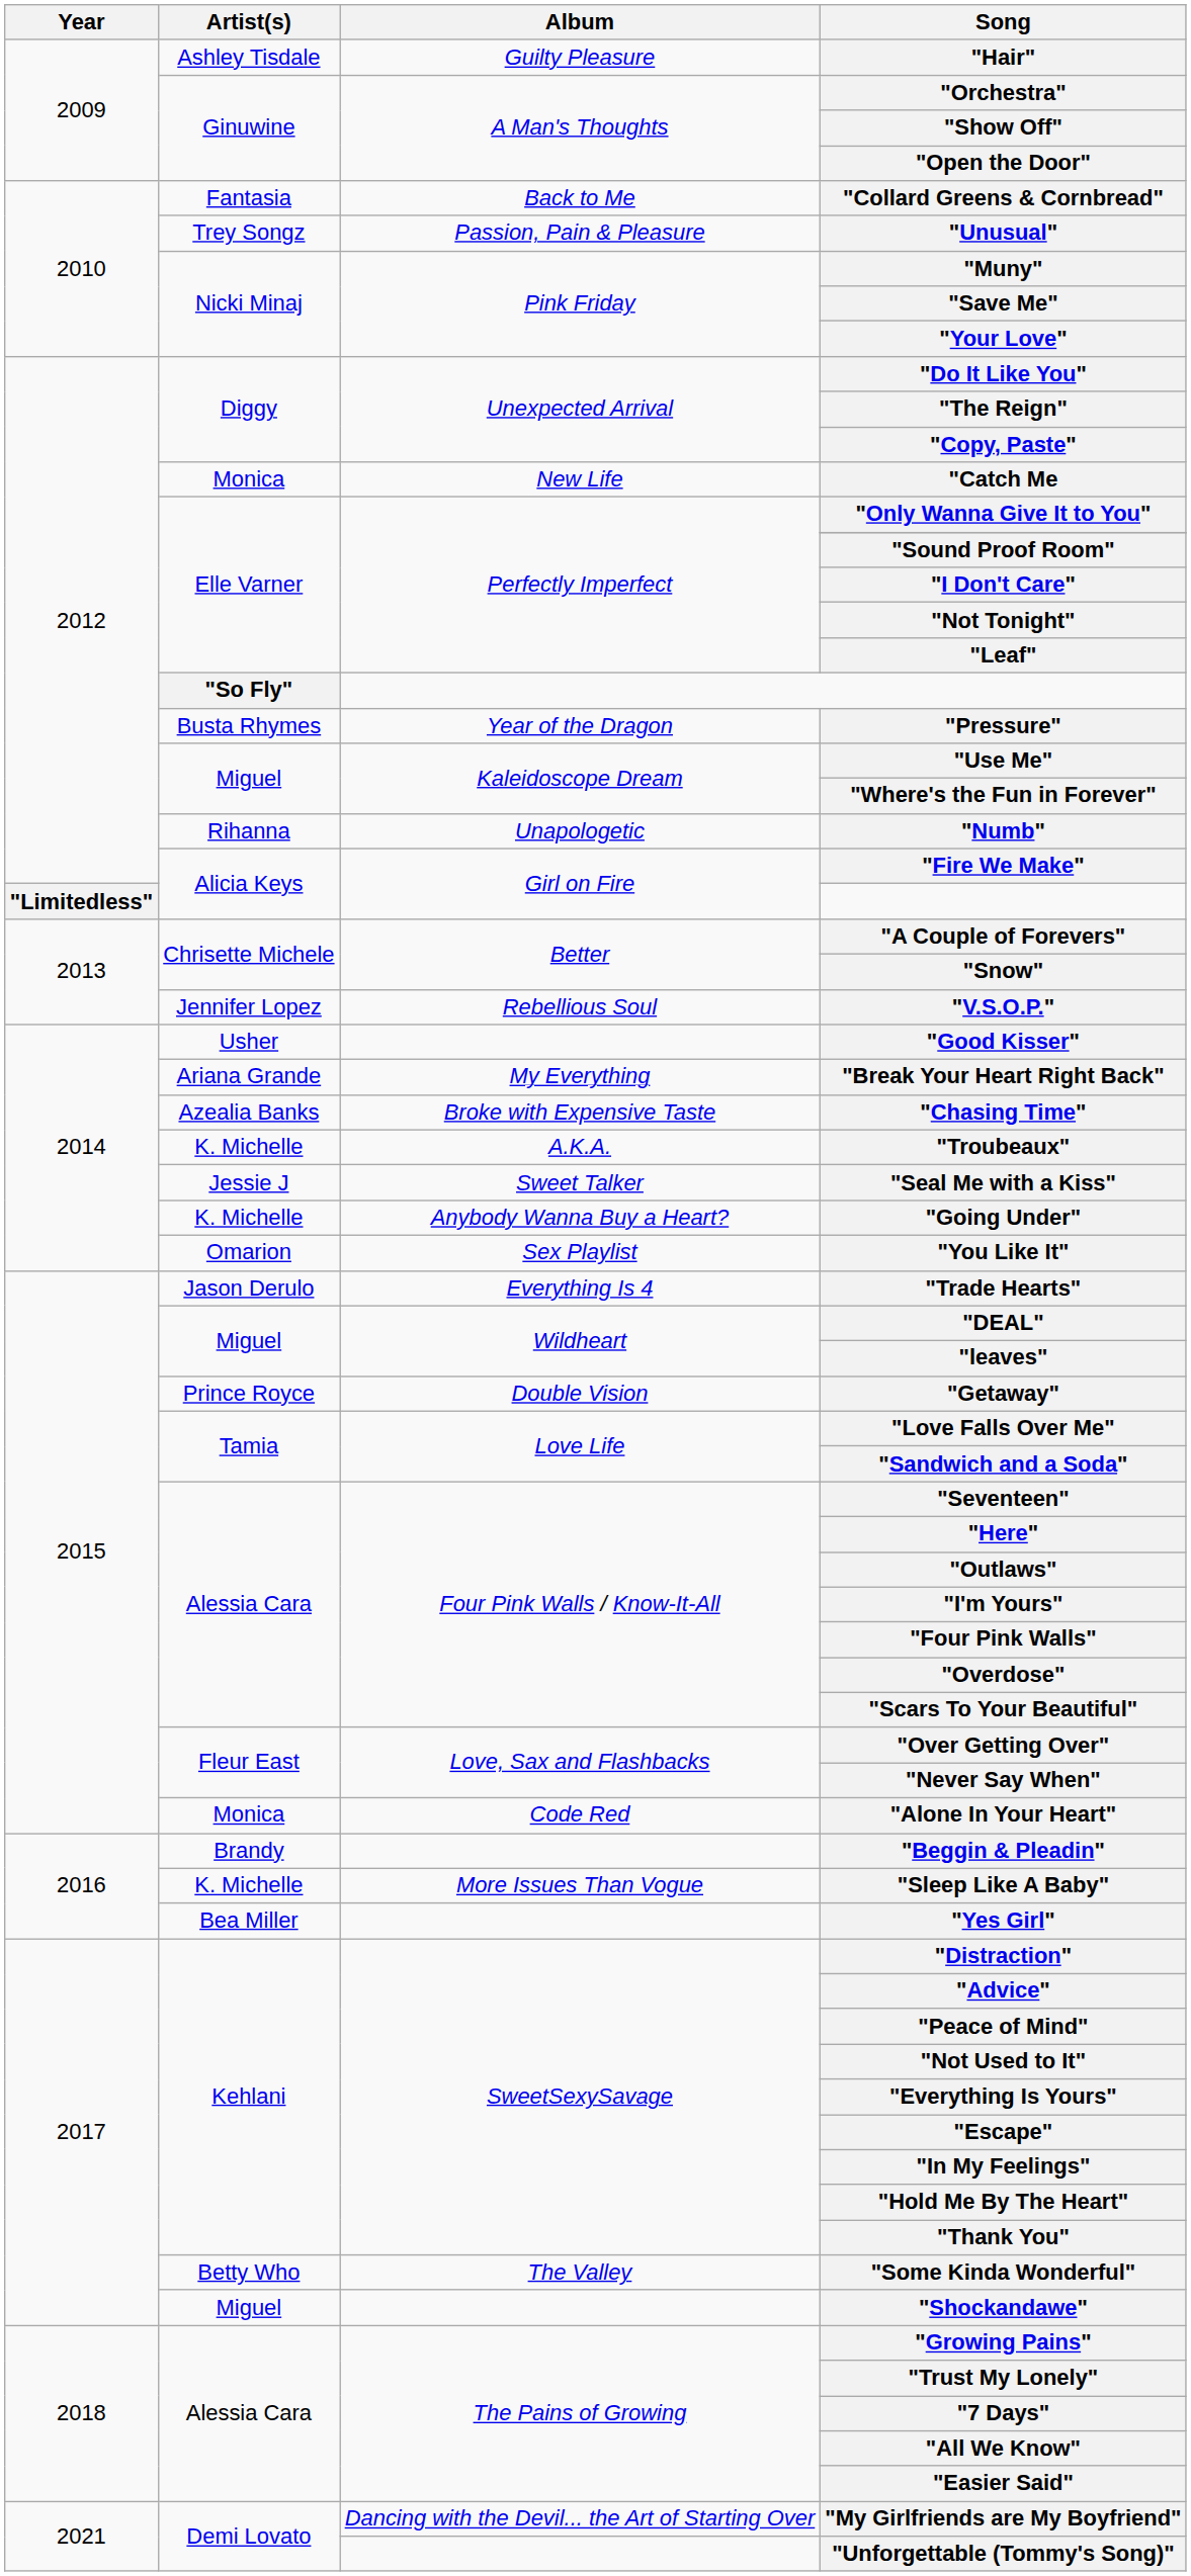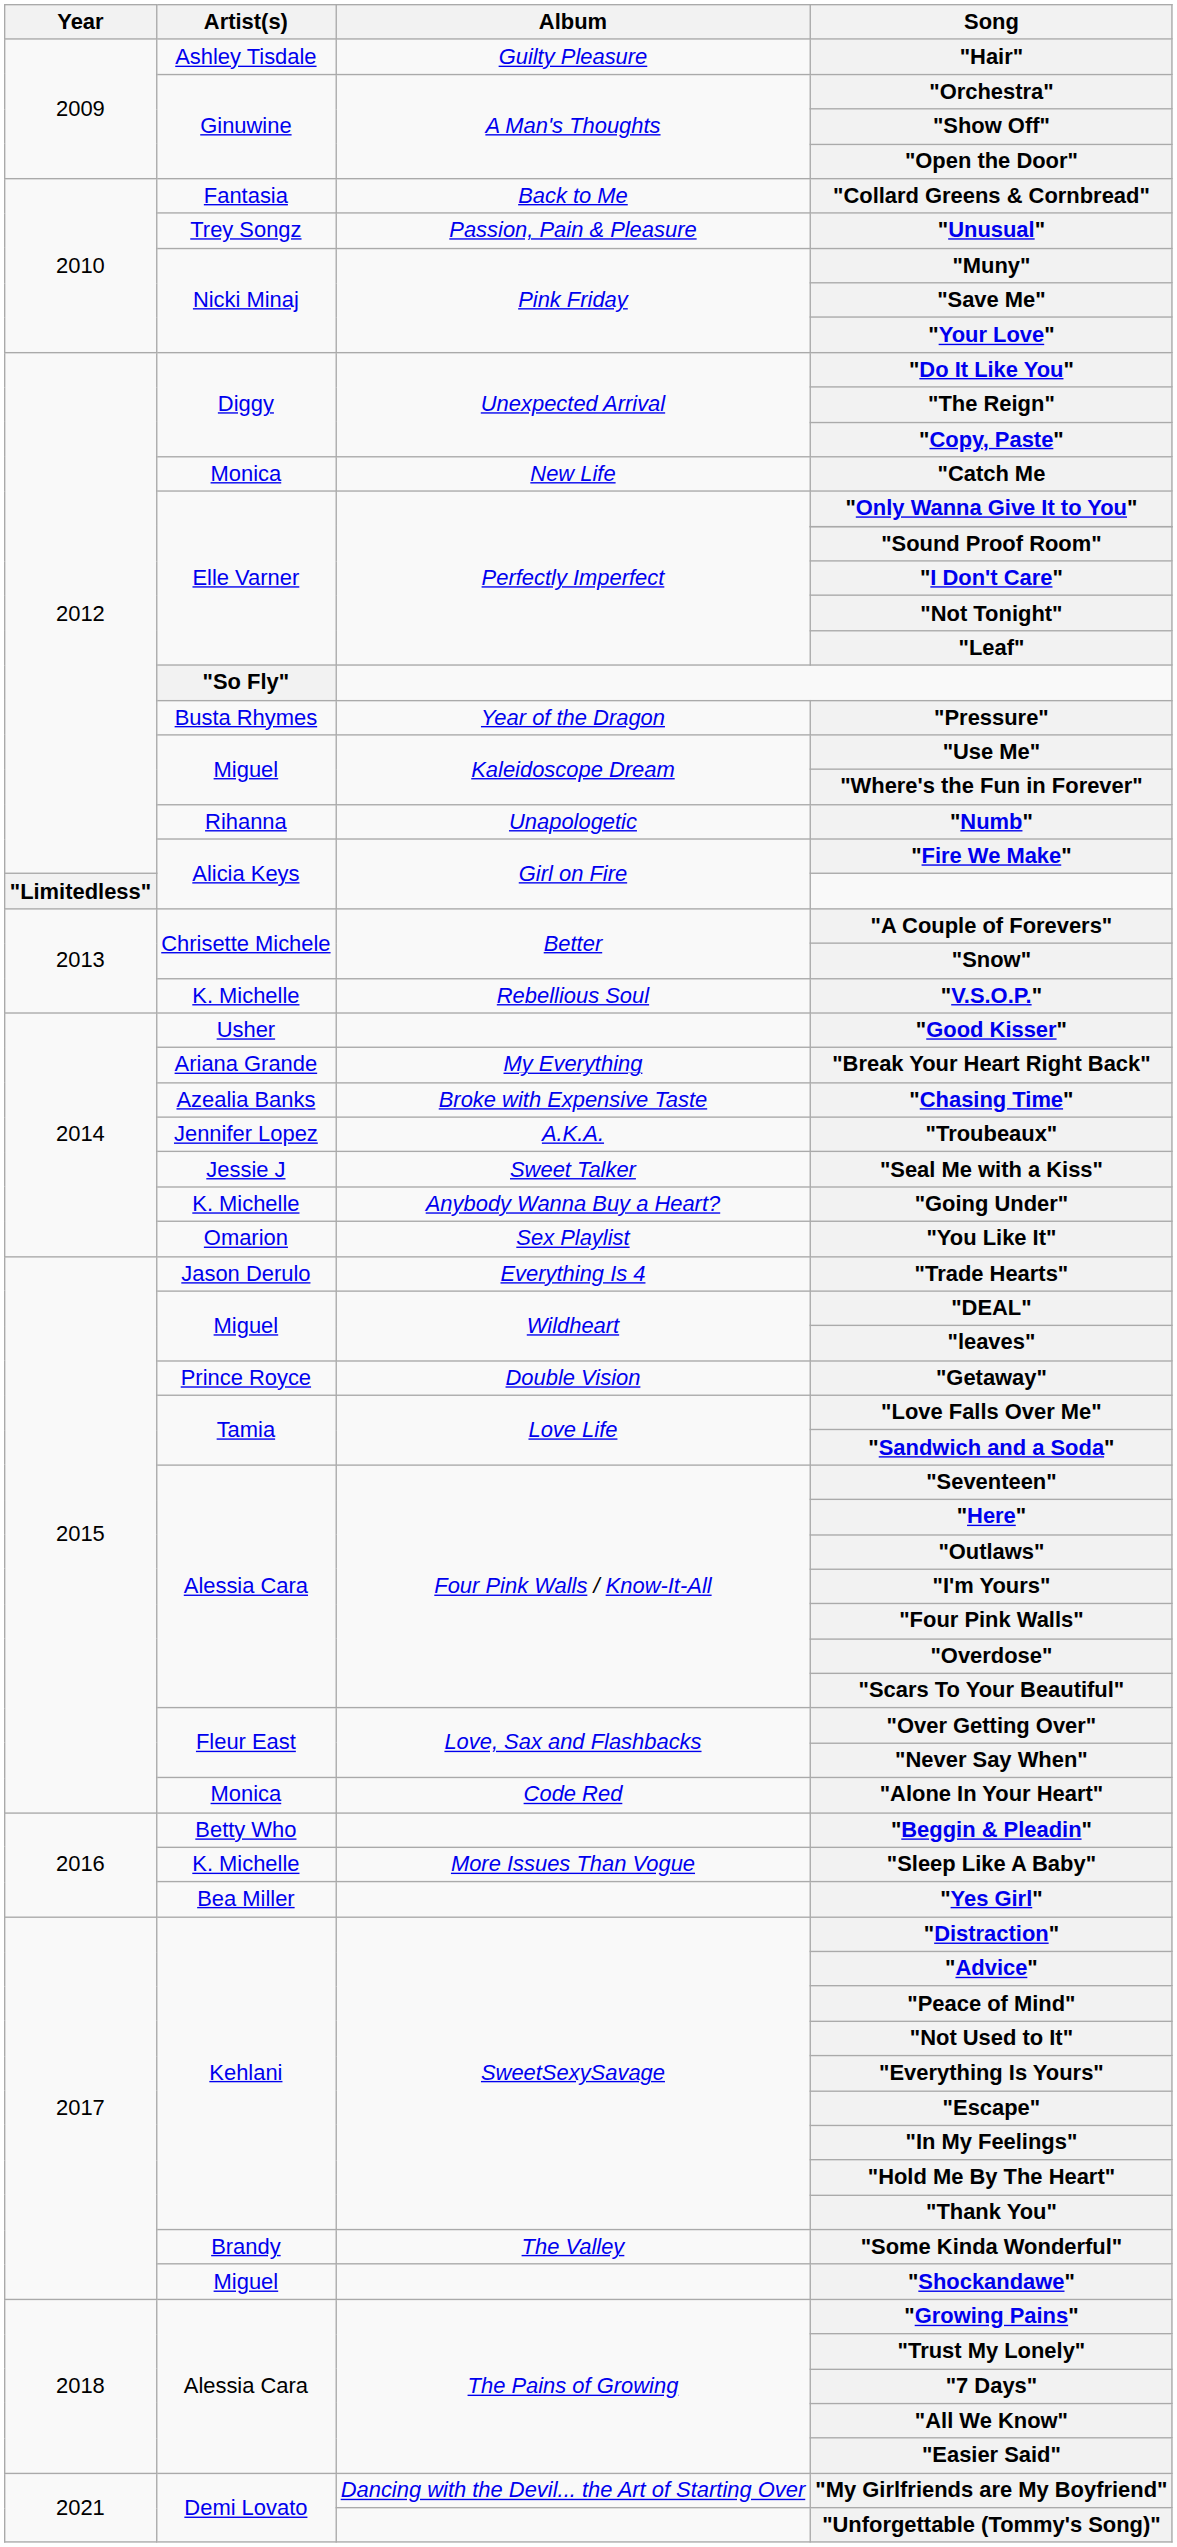 <table class="wikitable plainrowheaders" style="text-align:center;">
 <tr>
 <th scope="col">Year</th>
 <th scope="col">Artist(s)</th>
 <th scope="col">Album</th>
 <th scope="col">Song</th>
 </tr>
 <tr>
 <td rowspan="4">2009</td>
 <td style="text-align:center;"><a href='#'>Ashley Tisdale</a></td>
 <td><em><a href='#'>Guilty Pleasure</a></em></td>
 <th scope="row">"Hair"</th>
 </tr>
 <tr>
 <td rowspan="3" style="text-align:center;"><a href='#'>Ginuwine</a></td>
 <td rowspan="3"><em><a href='#'>A Man's Thoughts</a></em></td>
 <th scope="row">"Orchestra"</th>
 </tr>
 <tr>
 <th scope="row">"Show Off"</th>
 </tr>
 <tr>
 <th scope="row">"Open the Door"</th>
 </tr>
 <tr>
 <td rowspan="5">2010</td>
 <td style="text-align:center;"><a href='#'>Fantasia</a></td>
 <td><em><a href='#'>Back to Me</a></em></td>
 <th scope="row">"Collard Greens & Cornbread"</th>
 </tr>
 <tr>
 <td style="text-align:center;"><a href='#'>Trey Songz</a></td>
 <td><em><a href='#'>Passion, Pain & Pleasure</a></em></td>
 <th scope="row">"<a href='#'>Unusual</a>"<br></th>
 </tr>
 <tr>
 <td rowspan="3" style="text-align:center;"><a href='#'>Nicki Minaj</a></td>
 <td rowspan="3"><em><a href='#'>Pink Friday</a></em></td>
 <th scope="row">"Muny"</th>
 </tr>
 <tr>
 <th scope="row">"Save Me"</th>
 </tr>
 <tr>
 <th scope="row">"<a href='#'>Your Love</a>"</th>
 </tr>
 <tr>
 <td rowspan="16">2012</td>
 <td rowspan="3" style="text-align:center;"><a href='#'>Diggy</a></td>
 <td rowspan="3"><em><a href='#'>Unexpected Arrival</a></em></td>
 <th scope="row">"<a href='#'>Do It Like You</a>"<br></th>
 </tr>
 <tr>
 <th scope="row">"The Reign"</th>
 </tr>
 <tr>
 <th scope="row">"<a href='#'>Copy, Paste</a>"</th>
 </tr>
 <tr>
 <td style="text-align:center;"><a href='#'>Monica</a></td>
 <td><em><a href='#'>New Life</a></em></td>
 <th scope="row">"Catch Me</th>
 </tr>
 <tr>
 <td rowspan="6" style="text-align:center;"><a href='#'>Elle Varner</a></td>
 <td rowspan="6"><em><a href='#'>Perfectly Imperfect</a></em></td>
 <th scope="row">"<a href='#'>Only Wanna Give It to You</a>"<br></th>
 </tr>
 <tr>
 </tr>
 <tr>
 <th scope="row">"Sound Proof Room"</th>
 </tr>
 <tr>
 <th scope="row">"<a href='#'>I Don't Care</a>"</th>
 </tr>
 <tr>
 <th scope="row">"Not Tonight"</th>
 </tr>
 <tr>
 <th scope="row">"Leaf"</th>
 </tr>
 <tr>
 <th scope="row">"So Fly"</th>
 </tr>
 <tr>
 <td style="text-align:center;"><a href='#'>Busta Rhymes</a></td>
 <td><em><a href='#'>Year of the Dragon</a></em></td>
 <th scope="row">"Pressure"<br></th>
 </tr>
 <tr>
 <td rowspan="2" style="text-align:center;"><a href='#'>Miguel</a></td>
 <td rowspan="2"><em><a href='#'>Kaleidoscope Dream</a></em></td>
 <th scope="row">"Use Me"</th>
 </tr>
 <tr>
 <th scope="row">"Where's the Fun in Forever"</th>
 </tr>
 <tr>
 <td style="text-align:center;"><a href='#'>Rihanna</a></td>
 <td><em><a href='#'>Unapologetic</a></em></td>
 <th scope="row">"<a href='#'>Numb</a>"<br></th>
 </tr>
 <tr>
 <td rowspan="2" style="text-align:center;"><a href='#'>Alicia Keys</a></td>
 <td rowspan="2"><em><a href='#'>Girl on Fire</a></em></td>
 <th scope="row">"<a href='#'>Fire We Make</a>"<br></th>
 </tr>
 <tr>
 <th scope="row">"Limitedless"</th>
 </tr>
 <tr>
 <td rowspan="3">2013</td>
 <td rowspan="2" style="text-align:center;"><a href='#'>Chrisette Michele</a></td>
 <td rowspan="2"><em><a href='#'>Better</a></em></td>
 <th scope="row">"A Couple of Forevers"</th>
 </tr>
 <tr>
 <th scope="row">"Snow"</th>
 </tr>
 <tr>
-<td style="text-align:center;"><a href='#'>Jennifer Lopez</a></td>
+<td style="text-align:center;"><a href='#'>K. Michelle</a></td>
 <td><em><a href='#'>Rebellious Soul</a></em></td>
 <th scope="row">"<a href='#'>V.S.O.P.</a>"</th>
 </tr>
 <tr>
 <td rowspan="7">2014</td>
 <td style="text-align:center;"><a href='#'>Usher</a></td>
 <td></td>
 <th scope="row">"<a href='#'>Good Kisser</a>"</th>
 </tr>
 <tr>
 <td style="text-align:center;"><a href='#'>Ariana Grande</a></td>
 <td><em><a href='#'>My Everything</a></em></td>
 <th scope="row">"Break Your Heart Right Back"</th>
 </tr>
 <tr>
 <td style="text-align:center;"><a href='#'>Azealia Banks</a></td>
 <td><em><a href='#'>Broke with Expensive Taste</a></em></td>
 <th scope="row">"<a href='#'>Chasing Time</a>"</th>
 </tr>
 <tr>
-<td style="text-align:center;"><a href='#'>K. Michelle</a></td>
+<td style="text-align:center;"><a href='#'>Jennifer Lopez</a></td>
 <td><em><a href='#'>A.K.A.</a></em></td>
 <th scope="row">"Troubeaux"<br></th>
 </tr>
 <tr>
 <td style="text-align:center;"><a href='#'>Jessie J</a></td>
 <td><em><a href='#'>Sweet Talker</a></em></td>
 <th scope="row">"Seal Me with a Kiss"<br></th>
 </tr>
 <tr>
 <td style="text-align:center;"><a href='#'>K. Michelle</a></td>
 <td><em><a href='#'>Anybody Wanna Buy a Heart?</a></em></td>
 <th scope="row">"Going Under"</th>
 </tr>
 <tr>
 <td style="text-align:center;"><a href='#'>Omarion</a></td>
 <td><em><a href='#'>Sex Playlist</a></em></td>
 <th scope="row">"You Like It"</th>
 </tr>
 <tr>
 <td rowspan="16">2015</td>
 <td style="text-align:center;"><a href='#'>Jason Derulo</a></td>
 <td><em><a href='#'>Everything Is 4</a></em></td>
 <th scope="row">"Trade Hearts"<br></th>
 </tr>
 <tr>
 <td rowspan="2" style="text-align:center;"><a href='#'>Miguel</a></td>
 <td rowspan="2"><em><a href='#'>Wildheart</a></em></td>
 <th scope="row">"DEAL"</th>
 </tr>
 <tr>
 <th scope="row">"leaves"</th>
 </tr>
 <tr>
 <td style="text-align:center;"><a href='#'>Prince Royce</a></td>
 <td><em><a href='#'>Double Vision</a></em></td>
 <th scope="row">"Getaway"</th>
 </tr>
 <tr>
 <td rowspan="2" style="text-align:center;"><a href='#'>Tamia</a></td>
 <td rowspan="2"><em><a href='#'>Love Life</a></em></td>
 <th scope="row">"Love Falls Over Me"</th>
 </tr>
 <tr>
 <th scope="row">"<a href='#'>Sandwich and a Soda</a>"</th>
 </tr>
 <tr>
 <td rowspan="7"><a href='#'>Alessia Cara</a></td>
 <td rowspan="7"><em><a href='#'>Four Pink Walls</a> / <a href='#'>Know-It-All</a></em></td>
 <th scope="row">"Seventeen"</th>
 </tr>
 <tr>
 <th scope="row">"<a href='#'>Here</a>"</th>
 </tr>
 <tr>
 <th scope="row">"Outlaws"</th>
 </tr>
 <tr>
 <th scope="row">"I'm Yours"</th>
 </tr>
 <tr>
 <th scope="row">"Four Pink Walls"</th>
 </tr>
 <tr>
 <th scope="row">"Overdose"</th>
 </tr>
 <tr>
 <th scope="row">"Scars To Your Beautiful"</th>
 </tr>
 <tr>
 <td rowspan="2"><a href='#'>Fleur East</a></td>
 <td rowspan="2"><em><a href='#'>Love, Sax and Flashbacks</a></em></td>
 <th scope="row">"Over Getting Over"</th>
 </tr>
 <tr>
 <th scope="row">"Never Say When"</th>
 </tr>
 <tr>
 <td style="text-align:center;"><a href='#'>Monica</a></td>
 <td><em><a href='#'>Code Red</a></em></td>
 <th scope="row">"Alone In Your Heart"</th>
 </tr>
 <tr>
 <td rowspan="3">2016</td>
-<td style="text-align:center;"><a href='#'>Brandy</a></td>
+<td><a href='#'>Betty Who</a></td>
 <td></td>
 <th scope="row">"<a href='#'>Beggin & Pleadin</a>"</th>
 </tr>
 <tr>
 <td style="text-align:center;"><a href='#'>K. Michelle</a></td>
 <td><em><a href='#'>More Issues Than Vogue</a></em></td>
 <th scope="row">"Sleep Like A Baby"</th>
 </tr>
 <tr>
 <td style="text-align:center;"><a href='#'>Bea Miller</a></td>
 <td></td>
 <th scope="row">"<a href='#'>Yes Girl</a>"</th>
 </tr>
 <tr>
 <td rowspan="11">2017</td>
 <td rowspan="9"><a href='#'>Kehlani</a></td>
 <td rowspan="9"><em><a href='#'>SweetSexySavage</a></em></td>
 <th scope="row">"<a href='#'>Distraction</a>"</th>
 </tr>
 <tr>
 <th scope="row">"<a href='#'>Advice</a>"</th>
 </tr>
 <tr>
 <th scope="row">"Peace of Mind"</th>
 </tr>
 <tr>
 <th scope="row">"Not Used to It"</th>
 </tr>
 <tr>
 <th scope="row">"Everything Is Yours"</th>
 </tr>
 <tr>
 <th scope="row">"Escape"</th>
 </tr>
 <tr>
 <th scope="row">"In My Feelings"</th>
 </tr>
 <tr>
 <th scope="row">"Hold Me By The Heart"</th>
 </tr>
 <tr>
 <th scope="row">"Thank You"</th>
 </tr>
 <tr>
-<td><a href='#'>Betty Who</a></td>
+<td style="text-align:center;"><a href='#'>Brandy</a></td>
 <td><em><a href='#'>The Valley</a></em></td>
 <th scope="row">"Some Kinda Wonderful"</th>
 </tr>
 <tr>
 <td><a href='#'>Miguel</a></td>
 <td></td>
 <th scope="row">"<a href='#'>Shockandawe</a>"</th>
 </tr>
 <tr>
 <td rowspan="5">2018</td>
 <td rowspan="5">Alessia Cara</td>
 <td rowspan="5"><em><a href='#'>The Pains of Growing</a></em></td>
 <th scope="row">"<a href='#'>Growing Pains</a>"</th>
 </tr>
 <tr>
 <th scope="row">"Trust My Lonely"</th>
 </tr>
 <tr>
 <th scope="row">"7 Days"</th>
 </tr>
 <tr>
 <th scope="row">"All We Know"</th>
 </tr>
 <tr>
 <th scope="row">"Easier Said"</th>
 </tr>
 <tr>
 <td rowspan="2">2021</td>
 <td rowspan="2"><a href='#'>Demi Lovato</a></td>
 <td><em><a href='#'>Dancing with the Devil... the Art of Starting Over</a></em></td>
 <th scope="row">"My Girlfriends are My Boyfriend"<br></th>
 </tr>
 <tr>
 <td></td>
 <th scope="row">"Unforgettable (Tommy's Song)"</th>
 </tr>
 </table>
